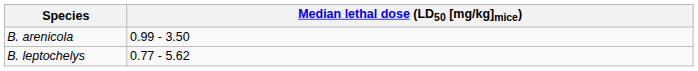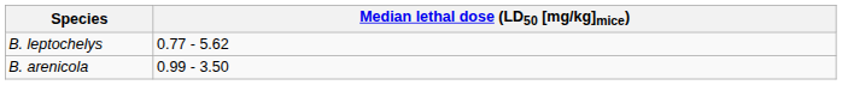 <table class="wikitable" style="width:100%">
 <tr>
 <th width="150px">Species</th>
 <th><a href='#'>Median lethal dose</a> (LD<sub>50</sub> [mg/kg]<sub>mice</sub>)</th>
 </tr>
 <tr>
+<td><em>B. leptochelys</em></td>
+<td>0.77 - 5.62 </td>
+</tr>
+<tr>
 <td><em>B. arenicola</em></td>
 <td>0.99 - 3.50 </td>
 </tr>
-<tr>
-<td><em>B. leptochelys</em></td>
-<td>0.77 - 5.62 </td>
-</tr>
 </table>
